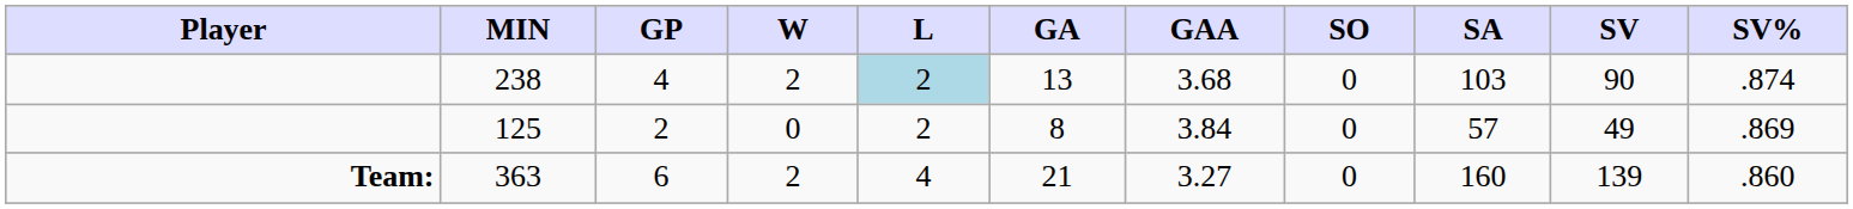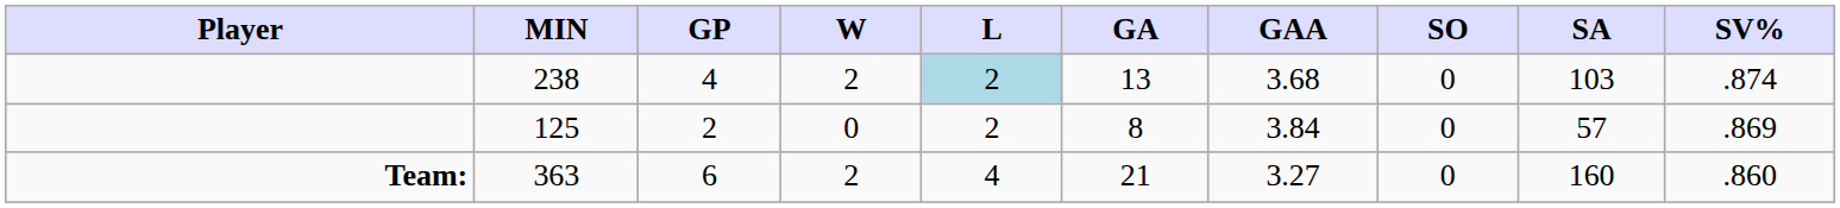 <table style="width:60%;" class="wikitable sortable">
 <tr>
 <th style="background:#ddf; width:10%;">Player</th>
 <th style="width:3%; background:#ddf;" title="Minutes played">MIN</th>
 <th style="width:3%; background:#ddf;" title="Games played in">GP</th>
 <th style="width:3%; background:#ddf;" title="Games played in">W</th>
 <th style="width:3%; background:#ddf;" title="Games played in">L</th>
 <th style="width:3%; background:#ddf;" title="Goals against">GA</th>
 <th style="width:3%; background:#ddf;" title="Goals against average">GAA</th>
 <th style="width:3%; background:#ddf;" title="Shut-outs">SO</th>
 <th style="width:3%; background:#ddf;" title="Shots against">SA</th>
-<th style="width:3%; background:#ddf;" title="Shots saved">SV</th>
 <th style="width:3%; background:#ddf;" title="Save percentage">SV%</th>
 </tr>
 <tr style="text-align:center;">
 <td style="text-align:right;"></td>
 <td>238</td>
 <td>4</td>
 <td>2</td>
 <td style="background: lightblue;">2</td>
 <td>13</td>
 <td>3.68</td>
 <td>0</td>
 <td>103</td>
-<td>90</td>
 <td>.874</td>
 </tr>
 <tr style="text-align:center;">
 <td style="text-align:right;"></td>
 <td>125</td>
 <td>2</td>
 <td>0</td>
 <td>2</td>
 <td>8</td>
 <td>3.84</td>
 <td>0</td>
 <td>57</td>
-<td>49</td>
 <td>.869</td>
 </tr>
 <tr style="text-align:center;">
 <td style="text-align:right;"><strong>Team:</strong></td>
 <td>363</td>
 <td>6</td>
 <td>2</td>
 <td>4</td>
 <td>21</td>
 <td>3.27</td>
 <td>0</td>
 <td>160</td>
-<td>139</td>
 <td>.860</td>
 </tr>
 </table>
